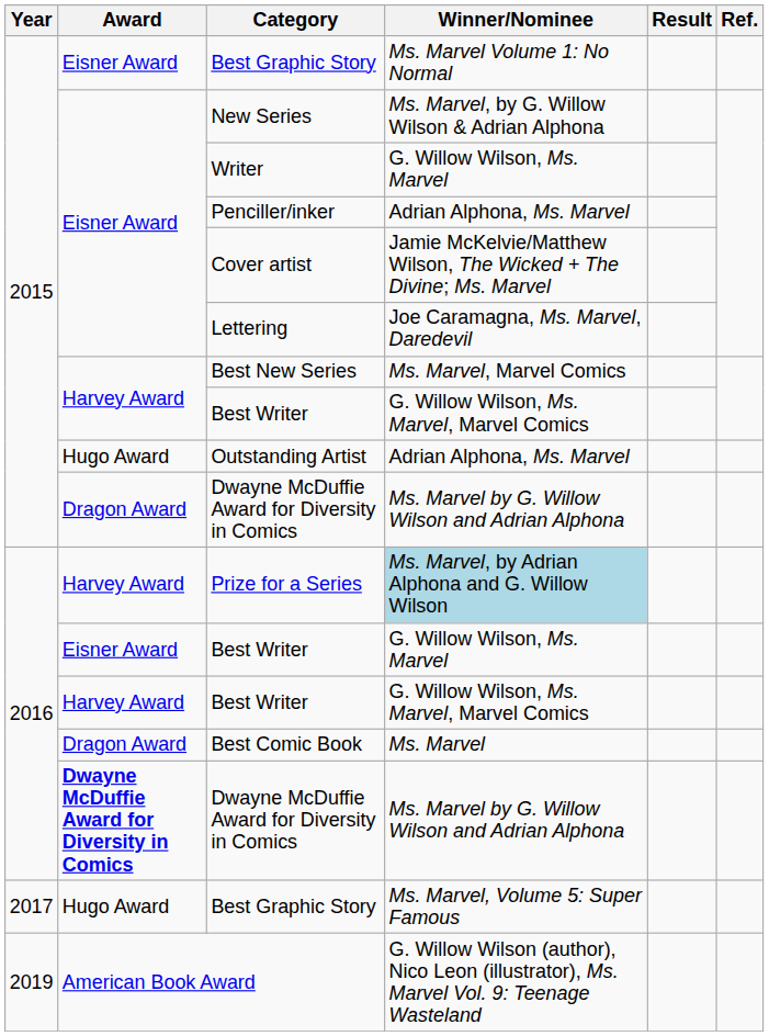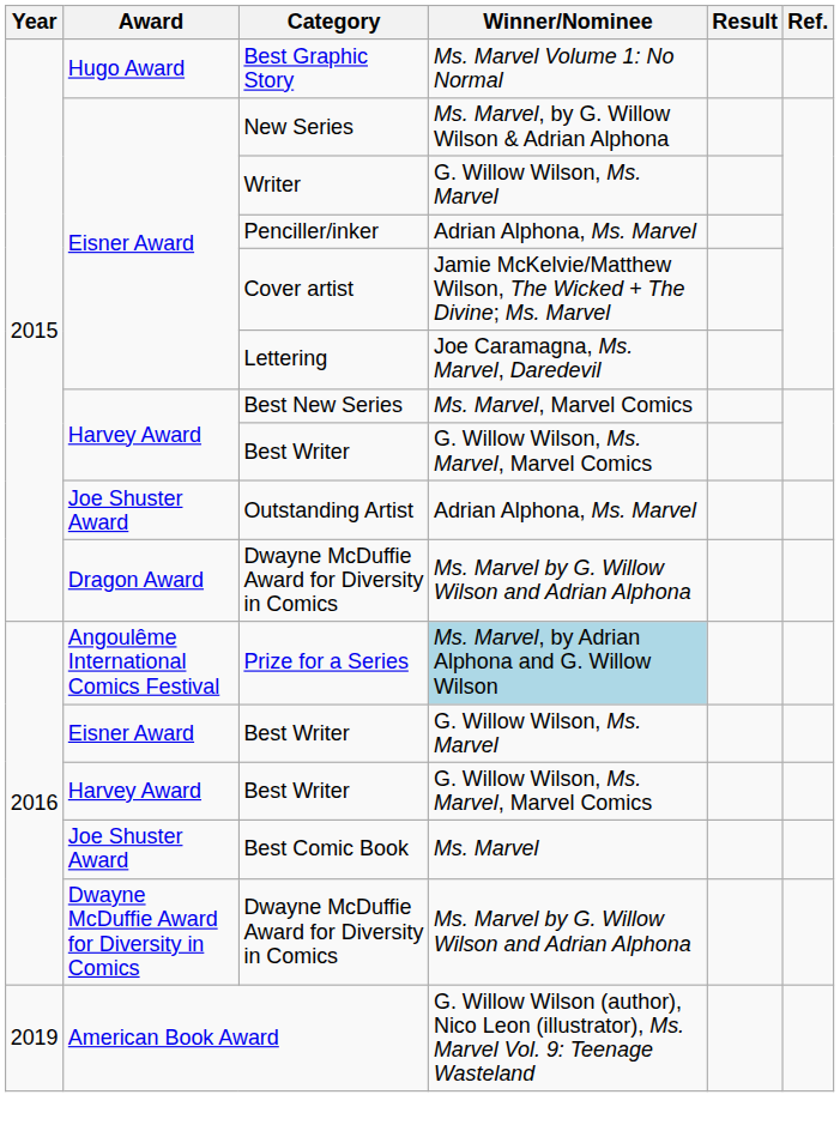 <table class="wikitable" style="width:99%;">
 <tr>
 <th>Year</th>
 <th>Award</th>
 <th>Category</th>
 <th>Winner/Nominee</th>
 <th>Result</th>
 <th>Ref.</th>
 </tr>
 <tr>
 <td rowspan="10">2015</td>
-<td><a href='#'>Eisner Award</a></td>
+<td><a href='#'>Hugo Award</a></td>
 <td><a href='#'>Best Graphic Story</a></td>
 <td><em>Ms. Marvel Volume 1: No Normal</em></td>
 <td></td>
 <td style="text-align:center;"></td>
 </tr>
 <tr>
 <td rowspan="5"><a href='#'>Eisner Award</a></td>
 <td>New Series</td>
 <td><em>Ms. Marvel</em>, by G. Willow Wilson & Adrian Alphona</td>
 <td></td>
 <td rowspan="5;" style="text-align:center;"></td>
 </tr>
 <tr>
 <td>Writer</td>
 <td>G. Willow Wilson, <em>Ms. Marvel</em></td>
 <td></td>
 </tr>
 <tr>
 <td>Penciller/inker</td>
 <td>Adrian Alphona, <em>Ms. Marvel</em></td>
 <td></td>
 </tr>
 <tr>
 <td>Cover artist</td>
 <td>Jamie McKelvie/Matthew Wilson, <em>The Wicked + The Divine</em>; <em>Ms. Marvel</em></td>
 <td></td>
 </tr>
 <tr>
 <td>Lettering</td>
 <td>Joe Caramagna, <em>Ms. Marvel</em>, <em>Daredevil</em></td>
 <td></td>
 </tr>
 <tr>
 <td rowspan="2"><a href='#'>Harvey Award</a></td>
 <td>Best New Series</td>
 <td><em>Ms. Marvel</em>, Marvel Comics</td>
 <td></td>
 <td rowspan="2;" style="text-align:center;"></td>
 </tr>
 <tr>
 <td>Best Writer</td>
 <td>G. Willow Wilson, <em>Ms. Marvel</em>, Marvel Comics</td>
 <td></td>
 </tr>
 <tr>
-<td>Hugo Award</td>
+<td><a href='#'>Joe Shuster Award</a></td>
 <td>Outstanding Artist</td>
 <td>Adrian Alphona, <em>Ms. Marvel</em></td>
 <td></td>
 <td style="text-align:center;"></td>
 </tr>
 <tr>
 <td><a href='#'>Dragon Award</a></td>
 <td>Dwayne McDuffie Award for Diversity in Comics</td>
 <td><em>Ms. Marvel by G. Willow Wilson and Adrian Alphona</em></td>
 <td></td>
 <td style="text-align:center;"></td>
 </tr>
 <tr>
 <td rowspan="5">2016</td>
-<td><a href='#'>Harvey Award</a></td>
+<td><a href='#'>Angoulême International Comics Festival</a></td>
 <td><a href='#'>Prize for a Series</a></td>
 <td style="background: lightblue;"><em>Ms. Marvel</em>, by Adrian Alphona and G. Willow Wilson</td>
 <td></td>
 <td style="text-align:center;"></td>
 </tr>
 <tr>
 <td><a href='#'>Eisner Award</a></td>
 <td>Best Writer</td>
 <td>G. Willow Wilson, <em>Ms. Marvel</em></td>
 <td></td>
 <td style="text-align:center;"></td>
 </tr>
 <tr>
 <td><a href='#'>Harvey Award</a></td>
 <td>Best Writer</td>
 <td>G. Willow Wilson, <em>Ms. Marvel</em>, Marvel Comics</td>
 <td></td>
 <td style="text-align:center;"></td>
 </tr>
 <tr>
-<td><a href='#'>Dragon Award</a></td>
+<td><a href='#'>Joe Shuster Award</a></td>
 <td>Best Comic Book</td>
 <td><em>Ms. Marvel</em></td>
 <td></td>
 <td style="text-align:center;"></td>
 </tr>
 <tr>
-<td><strong><a href='#'>Dwayne McDuffie Award for Diversity in Comics</a></strong></td>
+<td><a href='#'>Dwayne McDuffie Award for Diversity in Comics</a></td>
 <td>Dwayne McDuffie Award for Diversity in Comics</td>
 <td><em>Ms. Marvel by G. Willow Wilson and Adrian Alphona</em></td>
-<td></td>
-<td style="text-align:center;"></td>
-</tr>
-<tr>
-<td>2017</td>
-<td>Hugo Award</td>
-<td>Best Graphic Story</td>
-<td><em>Ms. Marvel, Volume 5: Super Famous</em></td>
 <td></td>
 <td style="text-align:center;"></td>
 </tr>
 <tr>
 <td>2019</td>
 <td colspan="2"><a href='#'>American Book Award</a></td>
 <td>G. Willow Wilson (author), Nico Leon (illustrator), <em>Ms. Marvel Vol. 9: Teenage Wasteland</em></td>
 <td></td>
 <td style="text-align:center;"></td>
 </tr>
 </table>
